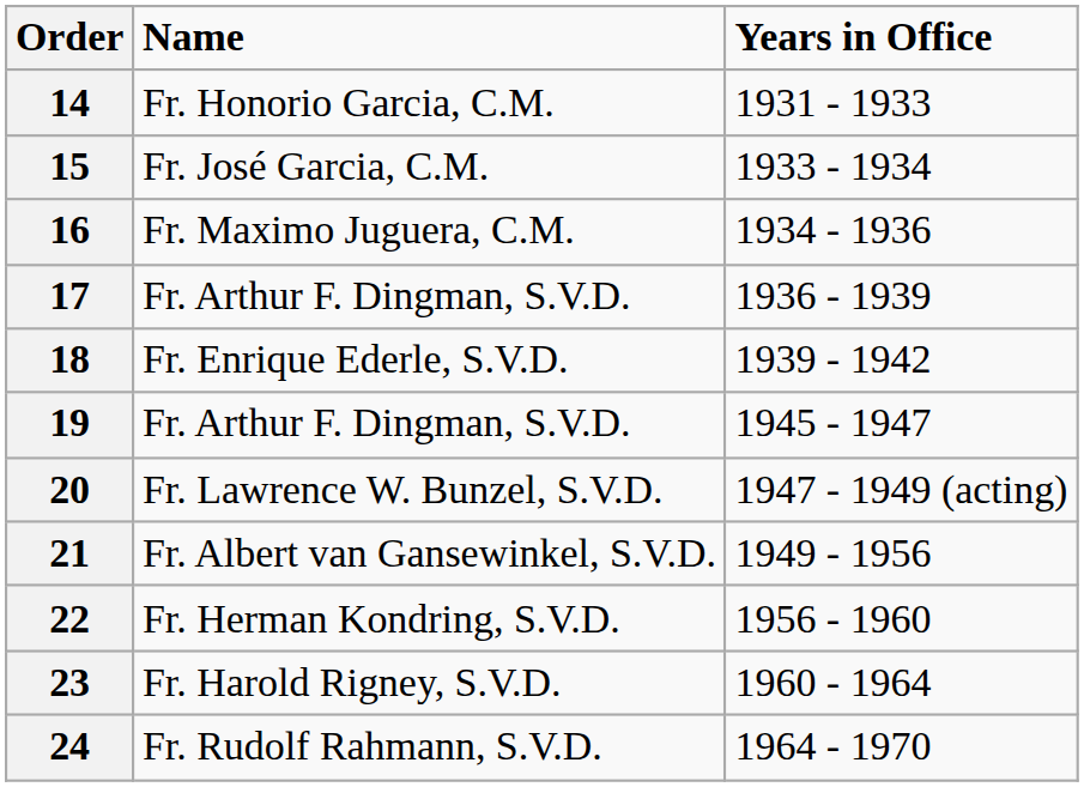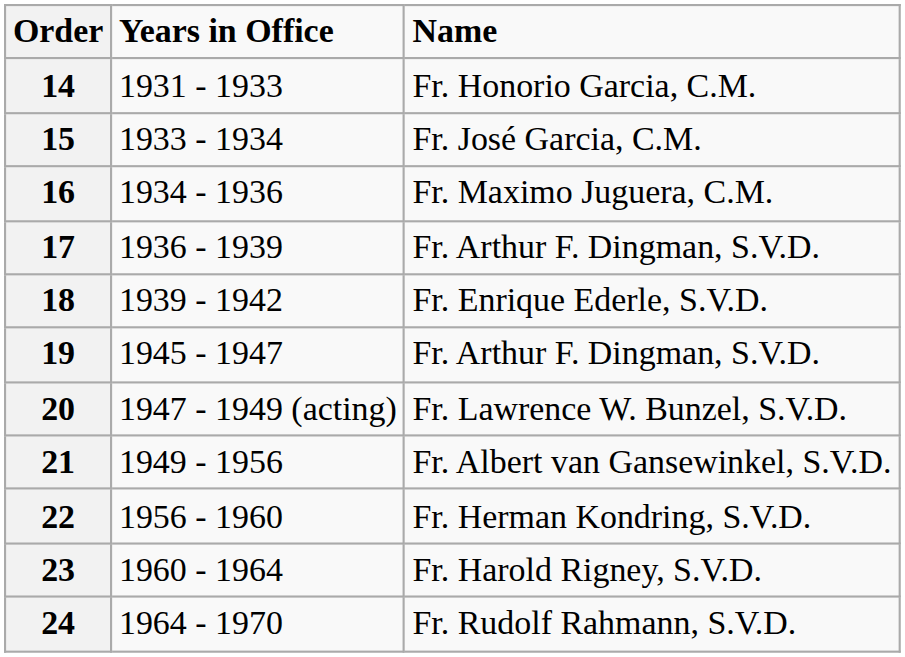 <table class="wikitable">
 <tr>
 <th>Order</th>
+<td><strong>Years in Office</strong></td>
 <td><strong>Name</strong></td>
-<td><strong>Years in Office</strong></td>
 </tr>
 <tr>
 <th>14</th>
+<td>1931 - 1933</td>
 <td>Fr. Honorio Garcia, C.M.</td>
-<td>1931 - 1933</td>
 </tr>
 <tr>
 <th>15</th>
+<td>1933 - 1934</td>
 <td>Fr. José Garcia, C.M.</td>
-<td>1933 - 1934</td>
 </tr>
 <tr>
 <th>16</th>
+<td>1934 - 1936</td>
 <td>Fr. Maximo Juguera, C.M.</td>
-<td>1934 - 1936</td>
 </tr>
 <tr>
 <th>17</th>
+<td>1936 - 1939</td>
 <td>Fr. Arthur F. Dingman, S.V.D.</td>
-<td>1936 - 1939</td>
 </tr>
 <tr>
 <th>18</th>
+<td>1939 - 1942</td>
 <td>Fr. Enrique Ederle, S.V.D.</td>
-<td>1939 - 1942</td>
 </tr>
 <tr>
 <th>19</th>
+<td>1945 - 1947</td>
 <td>Fr. Arthur F. Dingman, S.V.D.</td>
-<td>1945 - 1947</td>
 </tr>
 <tr>
 <th>20</th>
+<td>1947 - 1949 (acting)</td>
 <td>Fr. Lawrence W. Bunzel, S.V.D.</td>
-<td>1947 - 1949 (acting)</td>
 </tr>
 <tr>
 <th>21</th>
+<td>1949 - 1956</td>
 <td>Fr. Albert van Gansewinkel, S.V.D.</td>
-<td>1949 - 1956</td>
 </tr>
 <tr>
 <th>22</th>
+<td>1956 - 1960</td>
 <td>Fr. Herman Kondring, S.V.D.</td>
-<td>1956 - 1960</td>
 </tr>
 <tr>
 <th>23</th>
+<td>1960 - 1964</td>
 <td>Fr. Harold Rigney, S.V.D.</td>
-<td>1960 - 1964</td>
 </tr>
 <tr>
 <th>24</th>
+<td>1964 - 1970</td>
 <td>Fr. Rudolf Rahmann, S.V.D.</td>
-<td>1964 - 1970</td>
 </tr>
 </table>
